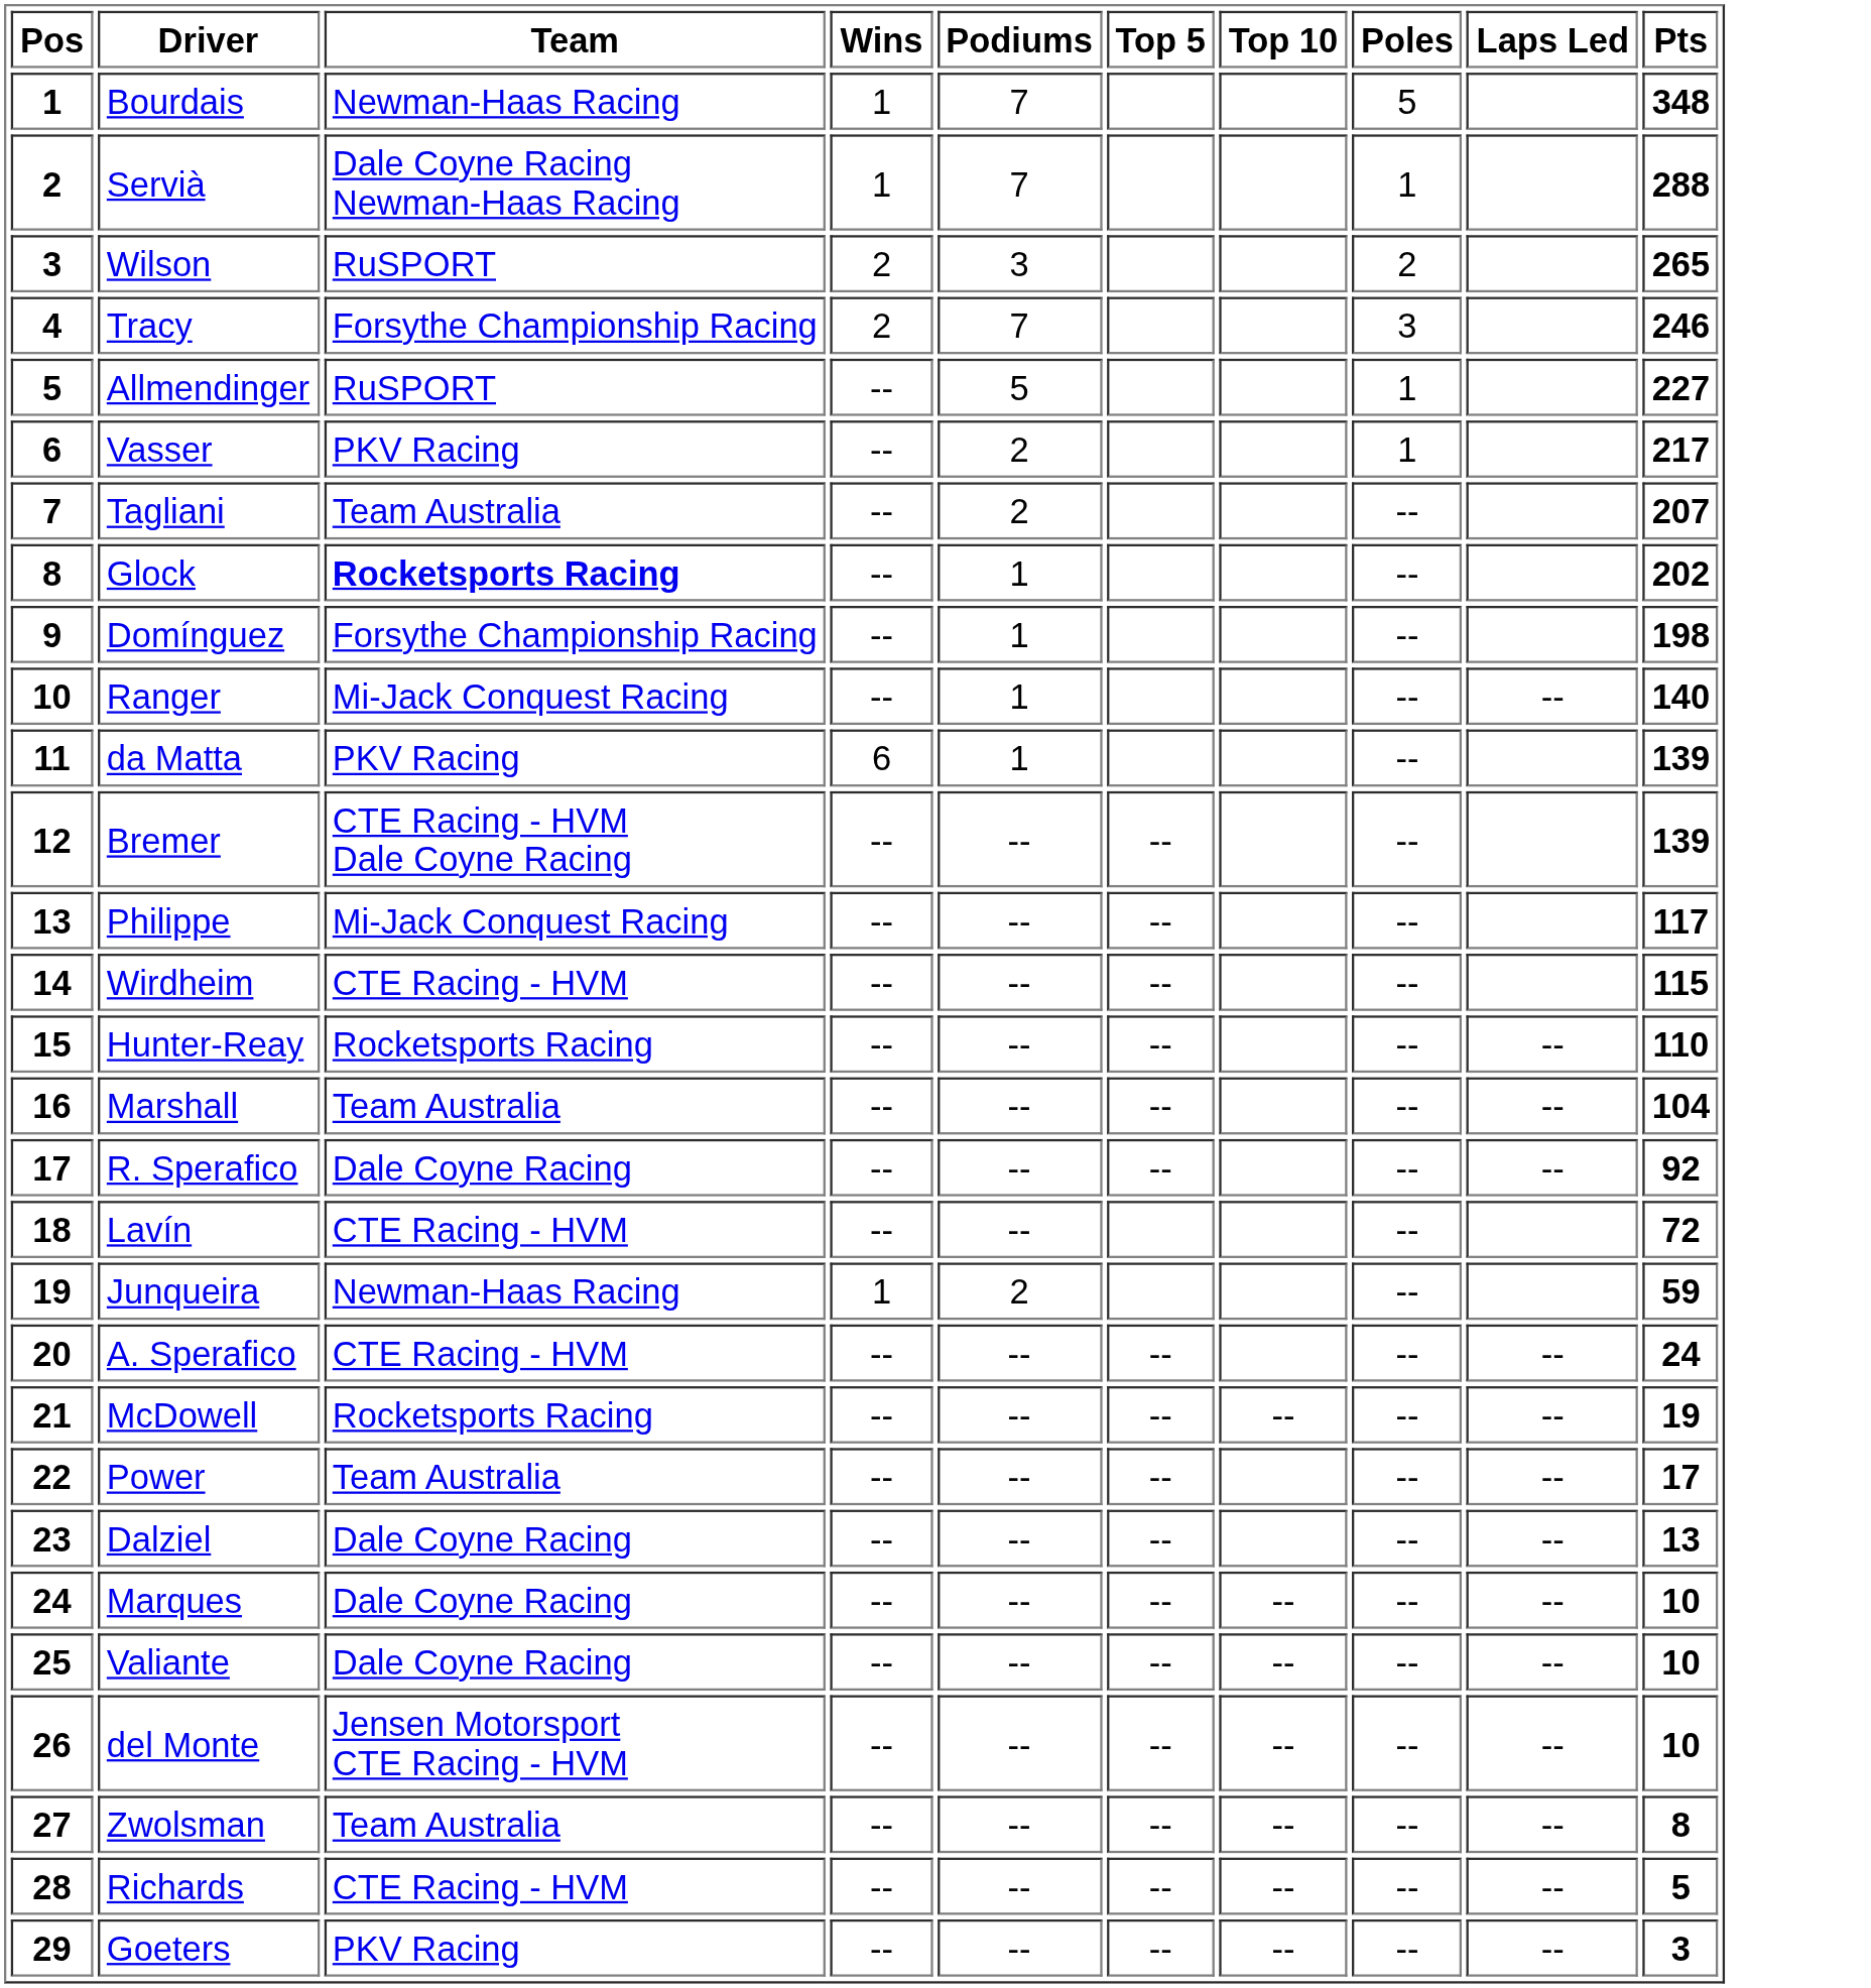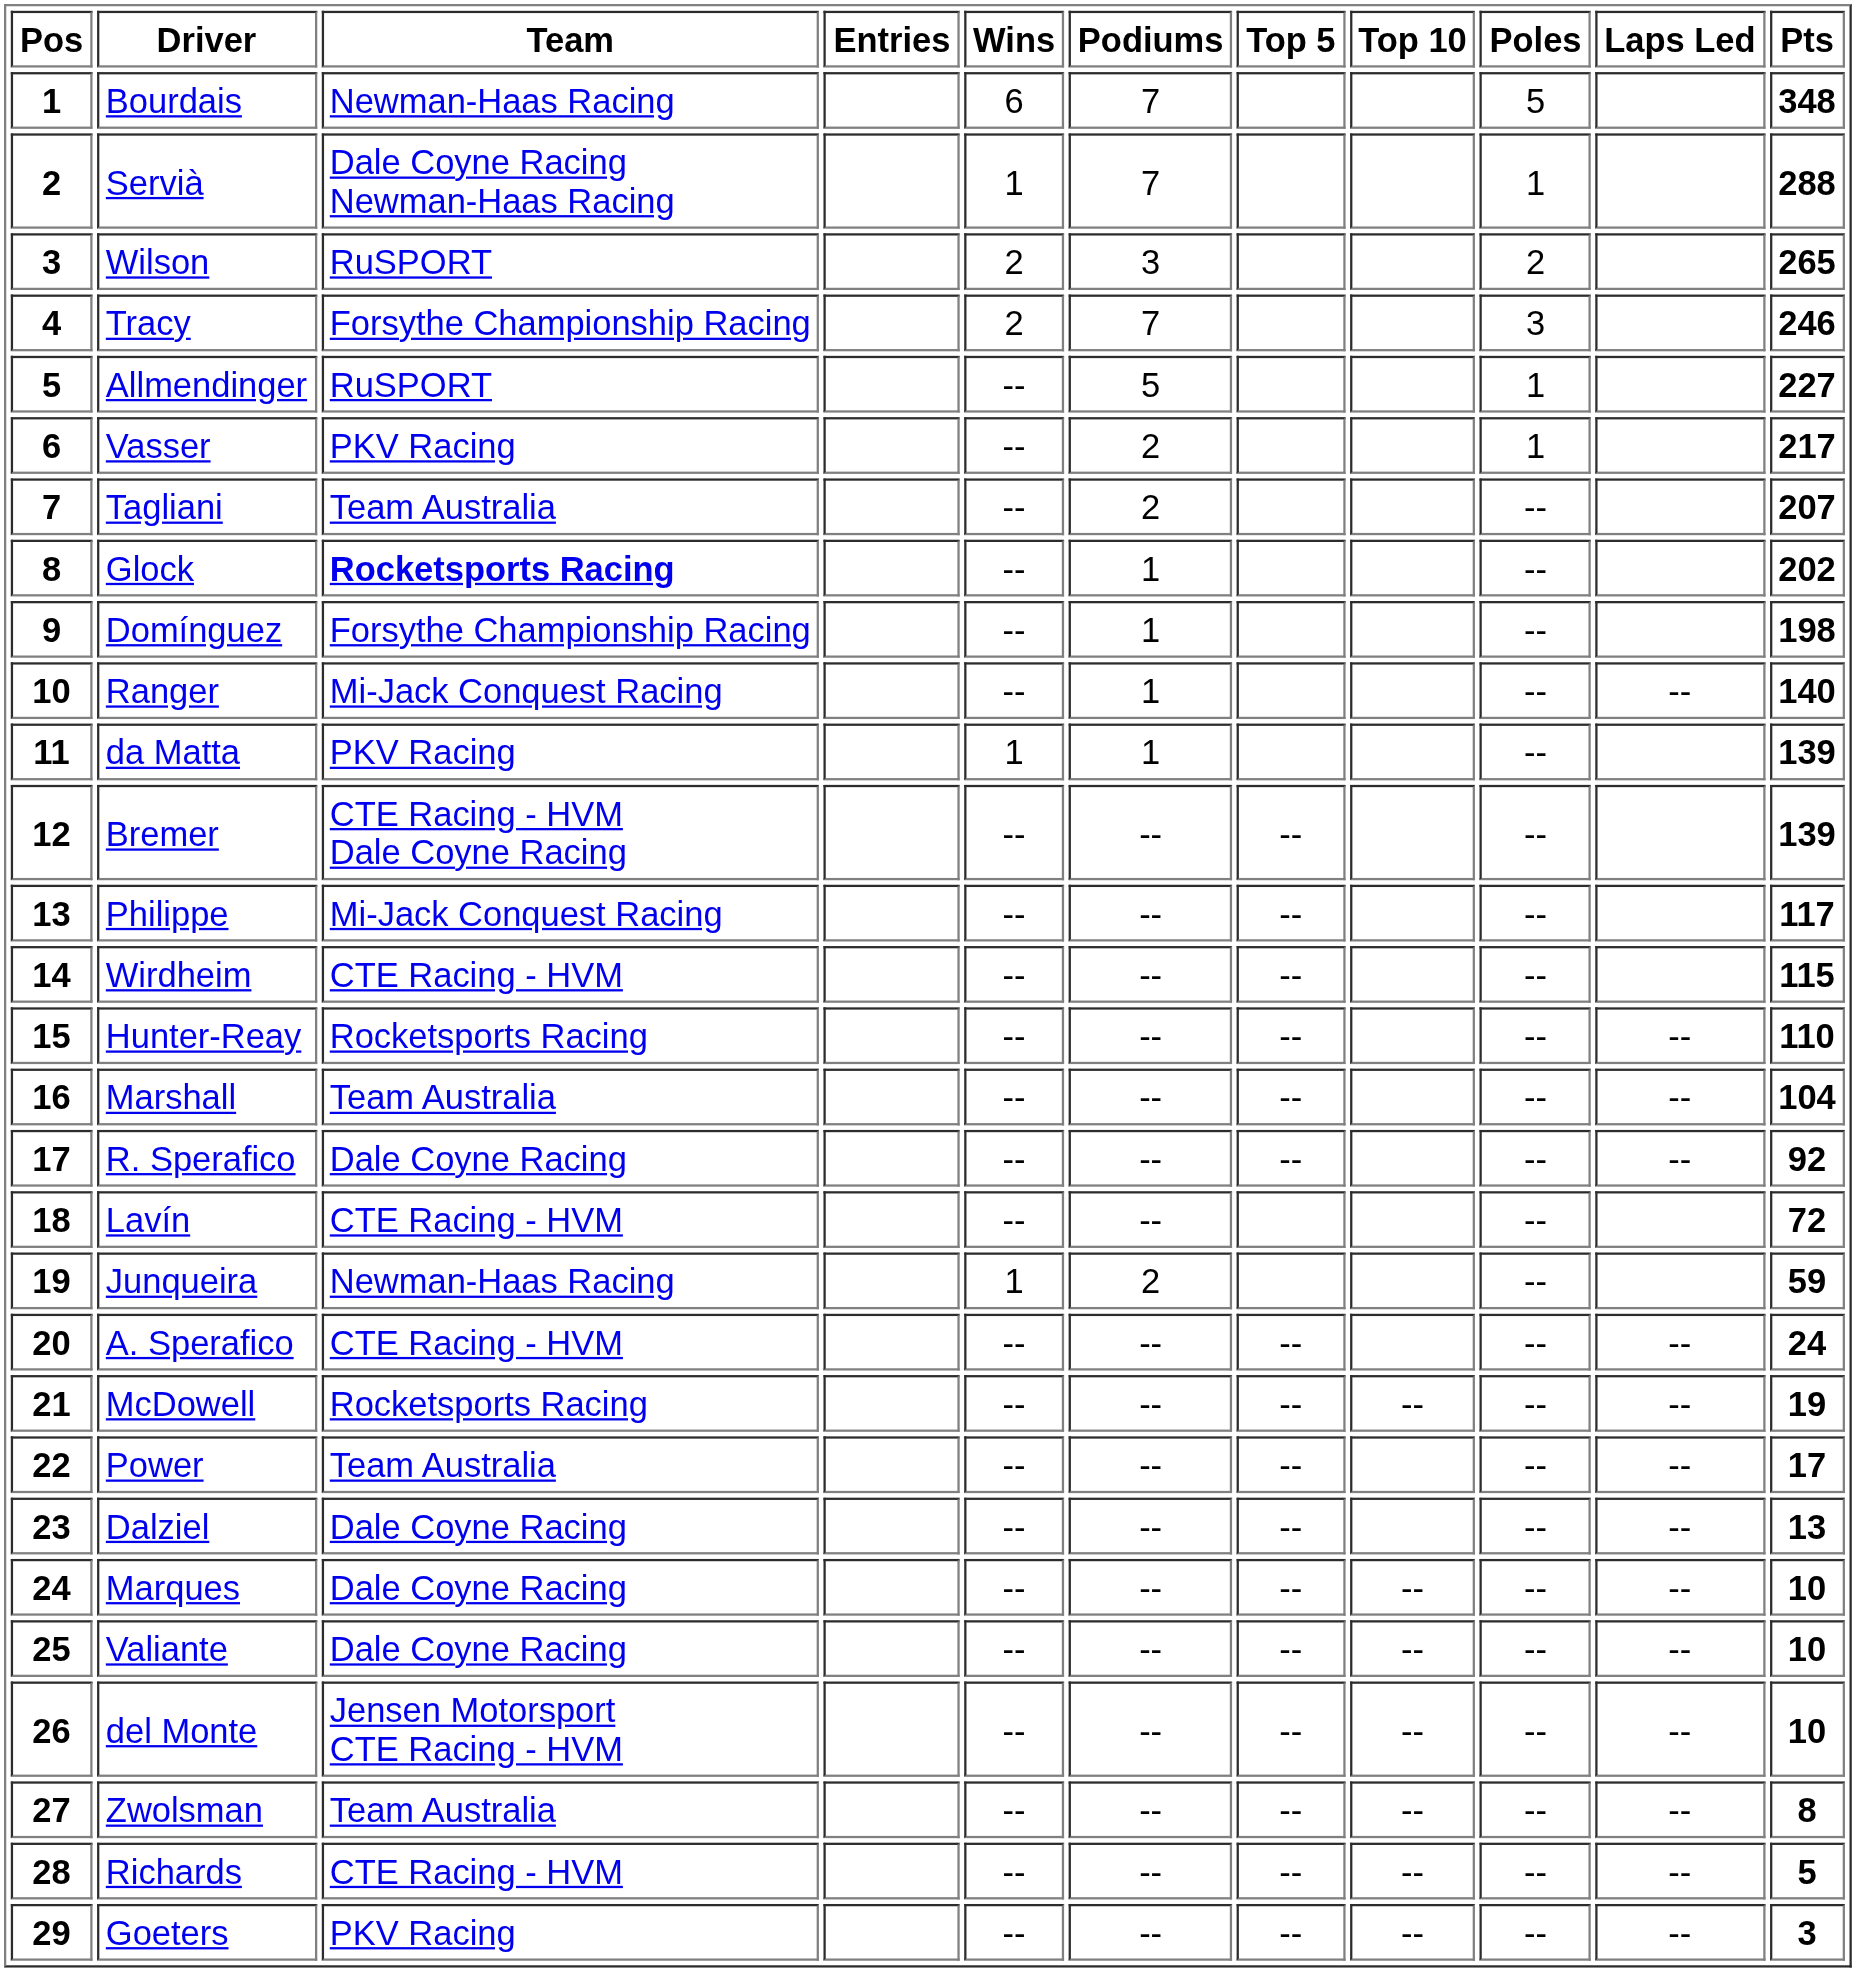 <table class="toccolours sortable" style="font-size: 95%" border="1" cellpadding="3" style="border-collapse:collapse">
 <tr>
 <th>Pos</th>
 <th>Driver</th>
 <th>Team</th>
+<th>Entries</th>
 <th>Wins</th>
 <th>Podiums</th>
 <th>Top 5</th>
 <th>Top 10</th>
 <th>Poles</th>
 <th>Laps Led</th>
 <th>Pts</th>
 </tr>
 <tr>
 <th>1</th>
 <td> <a href='#'>Bourdais</a></td>
 <td> <a href='#'>Newman-Haas Racing</a></td>
-<td align="center">1</td>
+<td align="center"></td>
+<td align="center">6</td>
 <td align="center">7</td>
 <td align="center"></td>
 <td align="center"></td>
 <td align="center">5</td>
 <td align="center"></td>
 <td align="center"><strong>348</strong></td>
 </tr>
 <tr>
 <th>2</th>
 <td> <a href='#'>Servià</a></td>
 <td> <a href='#'>Dale Coyne Racing</a><br> <a href='#'>Newman-Haas Racing</a></td>
+<td align="center"></td>
 <td align="center">1</td>
 <td align="center">7</td>
 <td align="center"></td>
 <td align="center"></td>
 <td align="center">1</td>
 <td align="center"></td>
 <td align="center"><strong>288</strong></td>
 </tr>
 <tr>
 <th>3</th>
 <td> <a href='#'>Wilson</a></td>
 <td> <a href='#'>RuSPORT</a></td>
+<td align="center"></td>
 <td align="center">2</td>
 <td align="center">3</td>
 <td align="center"></td>
 <td align="center"></td>
 <td align="center">2</td>
 <td align="center"></td>
 <td align="center"><strong>265</strong></td>
 </tr>
 <tr>
 <th>4</th>
 <td> <a href='#'>Tracy</a></td>
 <td> <a href='#'>Forsythe Championship Racing</a></td>
+<td align="center"></td>
 <td align="center">2</td>
 <td align="center">7</td>
 <td align="center"></td>
 <td align="center"></td>
 <td align="center">3</td>
 <td align="center"></td>
 <td align="center"><strong>246</strong></td>
 </tr>
 <tr>
 <th>5</th>
 <td> <a href='#'>Allmendinger</a></td>
 <td> <a href='#'>RuSPORT</a></td>
+<td align="center"></td>
 <td align="center">--</td>
 <td align="center">5</td>
 <td align="center"></td>
 <td align="center"></td>
 <td align="center">1</td>
 <td align="center"></td>
 <td align="center"><strong>227</strong></td>
 </tr>
 <tr>
 <th>6</th>
 <td> <a href='#'>Vasser</a></td>
 <td> <a href='#'>PKV Racing</a></td>
+<td align="center"></td>
 <td align="center">--</td>
 <td align="center">2</td>
 <td align="center"></td>
 <td align="center"></td>
 <td align="center">1</td>
 <td align="center"></td>
 <td align="center"><strong>217</strong></td>
 </tr>
 <tr>
 <th>7</th>
 <td> <a href='#'>Tagliani</a></td>
 <td> <a href='#'>Team Australia</a></td>
+<td align="center"></td>
 <td align="center">--</td>
 <td align="center">2</td>
 <td align="center"></td>
 <td align="center"></td>
 <td align="center">--</td>
 <td align="center"></td>
 <td align="center"><strong>207</strong></td>
 </tr>
 <tr>
 <th>8</th>
 <td> <a href='#'>Glock</a></td>
 <td><strong> <a href='#'>Rocketsports Racing</a></strong></td>
+<td align="center"></td>
 <td align="center">--</td>
 <td align="center">1</td>
 <td align="center"></td>
 <td align="center"></td>
 <td align="center">--</td>
 <td align="center"></td>
 <td align="center"><strong>202</strong></td>
 </tr>
 <tr>
 <th>9</th>
 <td> <a href='#'>Domínguez</a></td>
 <td> <a href='#'>Forsythe Championship Racing</a></td>
+<td align="center"></td>
 <td align="center">--</td>
 <td align="center">1</td>
 <td align="center"></td>
 <td align="center"></td>
 <td align="center">--</td>
 <td align="center"></td>
 <td align="center"><strong>198</strong></td>
 </tr>
 <tr>
 <th>10</th>
 <td> <a href='#'>Ranger</a></td>
 <td> <a href='#'>Mi-Jack Conquest Racing</a></td>
+<td align="center"></td>
 <td align="center">--</td>
 <td align="center">1</td>
 <td align="center"></td>
 <td align="center"></td>
 <td align="center">--</td>
 <td align="center">--</td>
 <td align="center"><strong>140</strong></td>
 </tr>
 <tr>
 <th>11</th>
 <td> <a href='#'>da Matta</a></td>
 <td> <a href='#'>PKV Racing</a></td>
-<td align="center">6</td>
+<td align="center"></td>
+<td align="center">1</td>
 <td align="center">1</td>
 <td align="center"></td>
 <td align="center"></td>
 <td align="center">--</td>
 <td align="center"></td>
 <td align="center"><strong>139</strong></td>
 </tr>
 <tr>
 <th>12</th>
 <td> <a href='#'>Bremer</a> </td>
 <td> <a href='#'>CTE Racing - HVM</a><br> <a href='#'>Dale Coyne Racing</a></td>
+<td align="center"></td>
 <td align="center">--</td>
 <td align="center">--</td>
 <td align="center">--</td>
 <td align="center"></td>
 <td align="center">--</td>
 <td align="center"></td>
 <td align="center"><strong>139</strong></td>
 </tr>
 <tr>
 <th>13</th>
 <td> <a href='#'>Philippe</a></td>
 <td> <a href='#'>Mi-Jack Conquest Racing</a></td>
+<td align="center"></td>
 <td align="center">--</td>
 <td align="center">--</td>
 <td align="center">--</td>
 <td align="center"></td>
 <td align="center">--</td>
 <td align="center"></td>
 <td align="center"><strong>117</strong></td>
 </tr>
 <tr>
 <th>14</th>
 <td> <a href='#'>Wirdheim</a> </td>
 <td> <a href='#'>CTE Racing - HVM</a></td>
+<td align="center"></td>
 <td align="center">--</td>
 <td align="center">--</td>
 <td align="center">--</td>
 <td align="center"></td>
 <td align="center">--</td>
 <td align="center"></td>
 <td align="center"><strong>115</strong></td>
 </tr>
 <tr>
 <th>15</th>
 <td> <a href='#'>Hunter-Reay</a></td>
 <td> <a href='#'>Rocketsports Racing</a></td>
+<td align="center"></td>
 <td align="center">--</td>
 <td align="center">--</td>
 <td align="center">--</td>
 <td align="center"></td>
 <td align="center">--</td>
 <td align="center">--</td>
 <td align="center"><strong>110</strong></td>
 </tr>
 <tr>
 <th>16</th>
 <td> <a href='#'>Marshall</a> </td>
 <td> <a href='#'>Team Australia</a></td>
+<td align="center"></td>
 <td align="center">--</td>
 <td align="center">--</td>
 <td align="center">--</td>
 <td align="center"></td>
 <td align="center">--</td>
 <td align="center">--</td>
 <td align="center"><strong>104</strong></td>
 </tr>
 <tr>
 <th>17</th>
 <td> <a href='#'>R. Sperafico</a> </td>
 <td> <a href='#'>Dale Coyne Racing</a></td>
+<td align="center"></td>
 <td align="center">--</td>
 <td align="center">--</td>
 <td align="center">--</td>
 <td align="center"></td>
 <td align="center">--</td>
 <td align="center">--</td>
 <td align="center"><strong>92</strong></td>
 </tr>
 <tr>
 <th>18</th>
 <td> <a href='#'>Lavín</a></td>
 <td> <a href='#'>CTE Racing - HVM</a></td>
+<td align="center"></td>
 <td align="center">--</td>
 <td align="center">--</td>
 <td align="center"></td>
 <td align="center"></td>
 <td align="center">--</td>
 <td align="center"></td>
 <td align="center"><strong>72</strong></td>
 </tr>
 <tr>
 <th>19</th>
 <td> <a href='#'>Junqueira</a></td>
 <td> <a href='#'>Newman-Haas Racing</a></td>
+<td align="center"></td>
 <td align="center">1</td>
 <td align="center">2</td>
 <td align="center"></td>
 <td align="center"></td>
 <td align="center">--</td>
 <td align="center"></td>
 <td align="center"><strong>59</strong></td>
 </tr>
 <tr>
 <th>20</th>
 <td> <a href='#'>A. Sperafico</a></td>
 <td> <a href='#'>CTE Racing - HVM</a></td>
+<td align="center"></td>
 <td align="center">--</td>
 <td align="center">--</td>
 <td align="center">--</td>
 <td align="center"></td>
 <td align="center">--</td>
 <td align="center">--</td>
 <td align="center"><strong>24</strong></td>
 </tr>
 <tr>
 <th>21</th>
 <td> <a href='#'>McDowell</a> </td>
 <td> <a href='#'>Rocketsports Racing</a></td>
+<td align="center"></td>
 <td align="center">--</td>
 <td align="center">--</td>
 <td align="center">--</td>
 <td align="center">--</td>
 <td align="center">--</td>
 <td align="center">--</td>
 <td align="center"><strong>19</strong></td>
 </tr>
 <tr>
 <th>22</th>
 <td> <a href='#'>Power</a> </td>
 <td> <a href='#'>Team Australia</a></td>
+<td align="center"></td>
 <td align="center">--</td>
 <td align="center">--</td>
 <td align="center">--</td>
 <td align="center"></td>
 <td align="center">--</td>
 <td align="center">--</td>
 <td align="center"><strong>17</strong></td>
 </tr>
 <tr>
 <th>23</th>
 <td> <a href='#'>Dalziel</a> </td>
 <td> <a href='#'>Dale Coyne Racing</a></td>
+<td align="center"></td>
 <td align="center">--</td>
 <td align="center">--</td>
 <td align="center">--</td>
 <td align="center"></td>
 <td align="center">--</td>
 <td align="center">--</td>
 <td align="center"><strong>13</strong></td>
 </tr>
 <tr>
 <th>24</th>
 <td> <a href='#'>Marques</a></td>
 <td> <a href='#'>Dale Coyne Racing</a></td>
+<td align="center"></td>
 <td align="center">--</td>
 <td align="center">--</td>
 <td align="center">--</td>
 <td align="center">--</td>
 <td align="center">--</td>
 <td align="center">--</td>
 <td align="center"><strong>10</strong></td>
 </tr>
 <tr>
 <th>25</th>
 <td> <a href='#'>Valiante</a> </td>
 <td> <a href='#'>Dale Coyne Racing</a></td>
+<td align="center"></td>
 <td align="center">--</td>
 <td align="center">--</td>
 <td align="center">--</td>
 <td align="center">--</td>
 <td align="center">--</td>
 <td align="center">--</td>
 <td align="center"><strong>10</strong></td>
 </tr>
 <tr>
 <th>26</th>
 <td> <a href='#'>del Monte</a> </td>
 <td> <a href='#'>Jensen Motorsport</a><br> <a href='#'>CTE Racing - HVM</a></td>
+<td align="center"></td>
 <td align="center">--</td>
 <td align="center">--</td>
 <td align="center">--</td>
 <td align="center">--</td>
 <td align="center">--</td>
 <td align="center">--</td>
 <td align="center"><strong>10</strong></td>
 </tr>
 <tr>
 <th>27</th>
 <td> <a href='#'>Zwolsman</a> </td>
 <td> <a href='#'>Team Australia</a></td>
+<td align="center"></td>
 <td align="center">--</td>
 <td align="center">--</td>
 <td align="center">--</td>
 <td align="center">--</td>
 <td align="center">--</td>
 <td align="center">--</td>
 <td align="center"><strong>8</strong></td>
 </tr>
 <tr>
 <th>28</th>
 <td> <a href='#'>Richards</a> </td>
 <td> <a href='#'>CTE Racing - HVM</a></td>
+<td align="center"></td>
 <td align="center">--</td>
 <td align="center">--</td>
 <td align="center">--</td>
 <td align="center">--</td>
 <td align="center">--</td>
 <td align="center">--</td>
 <td align="center"><strong>5</strong></td>
 </tr>
 <tr>
 <th>29</th>
 <td> <a href='#'>Goeters</a> </td>
 <td> <a href='#'>PKV Racing</a></td>
+<td align="center"></td>
 <td align="center">--</td>
 <td align="center">--</td>
 <td align="center">--</td>
 <td align="center">--</td>
 <td align="center">--</td>
 <td align="center">--</td>
 <td align="center"><strong>3</strong></td>
 </tr>
 </table>
